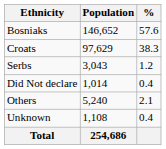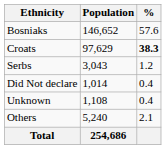 <table class="wikitable">
 <tr>
 <th>Ethnicity</th>
 <th>Population</th>
 <th>%</th>
 </tr>
 <tr>
 <td>Bosniaks</td>
 <td>146,652</td>
 <td>57.6</td>
 </tr>
 <tr>
 <td>Croats</td>
 <td>97,629</td>
-<td>38.3</td>
+<td><strong>38.3</strong></td>
 </tr>
 <tr>
 <td>Serbs</td>
 <td>3,043</td>
 <td>1.2</td>
 </tr>
 <tr>
 <td>Did Not declare</td>
 <td>1,014</td>
 <td>0.4</td>
 </tr>
 <tr>
+<td>Unknown</td>
+<td>1,108</td>
+<td>0.4</td>
+</tr>
+<tr>
 <td>Others</td>
 <td>5,240</td>
 <td>2.1</td>
-</tr>
-<tr>
-<td>Unknown</td>
-<td>1,108</td>
-<td>0.4</td>
 </tr>
 <tr>
 <th>Total</th>
 <th>254,686</th>
 <th></th>
 </tr>
 </table>
